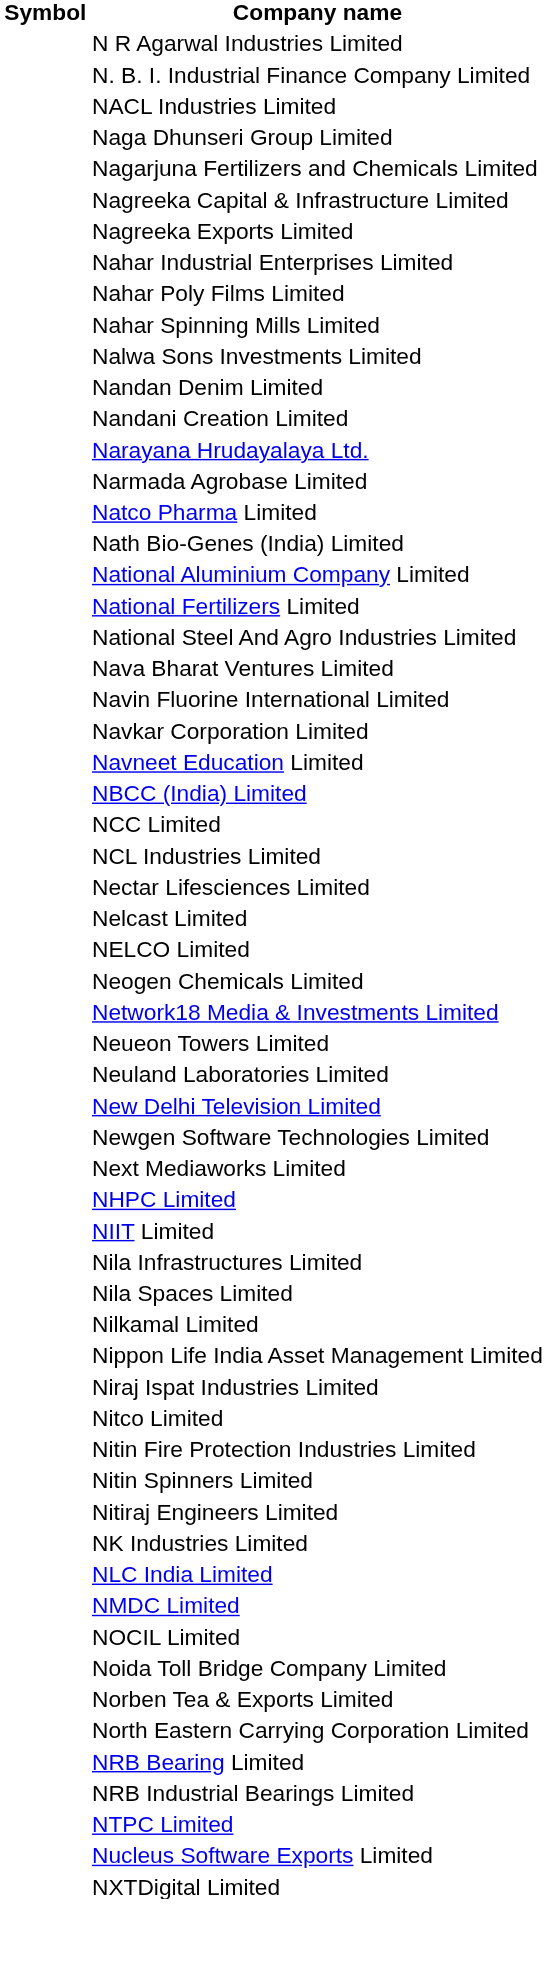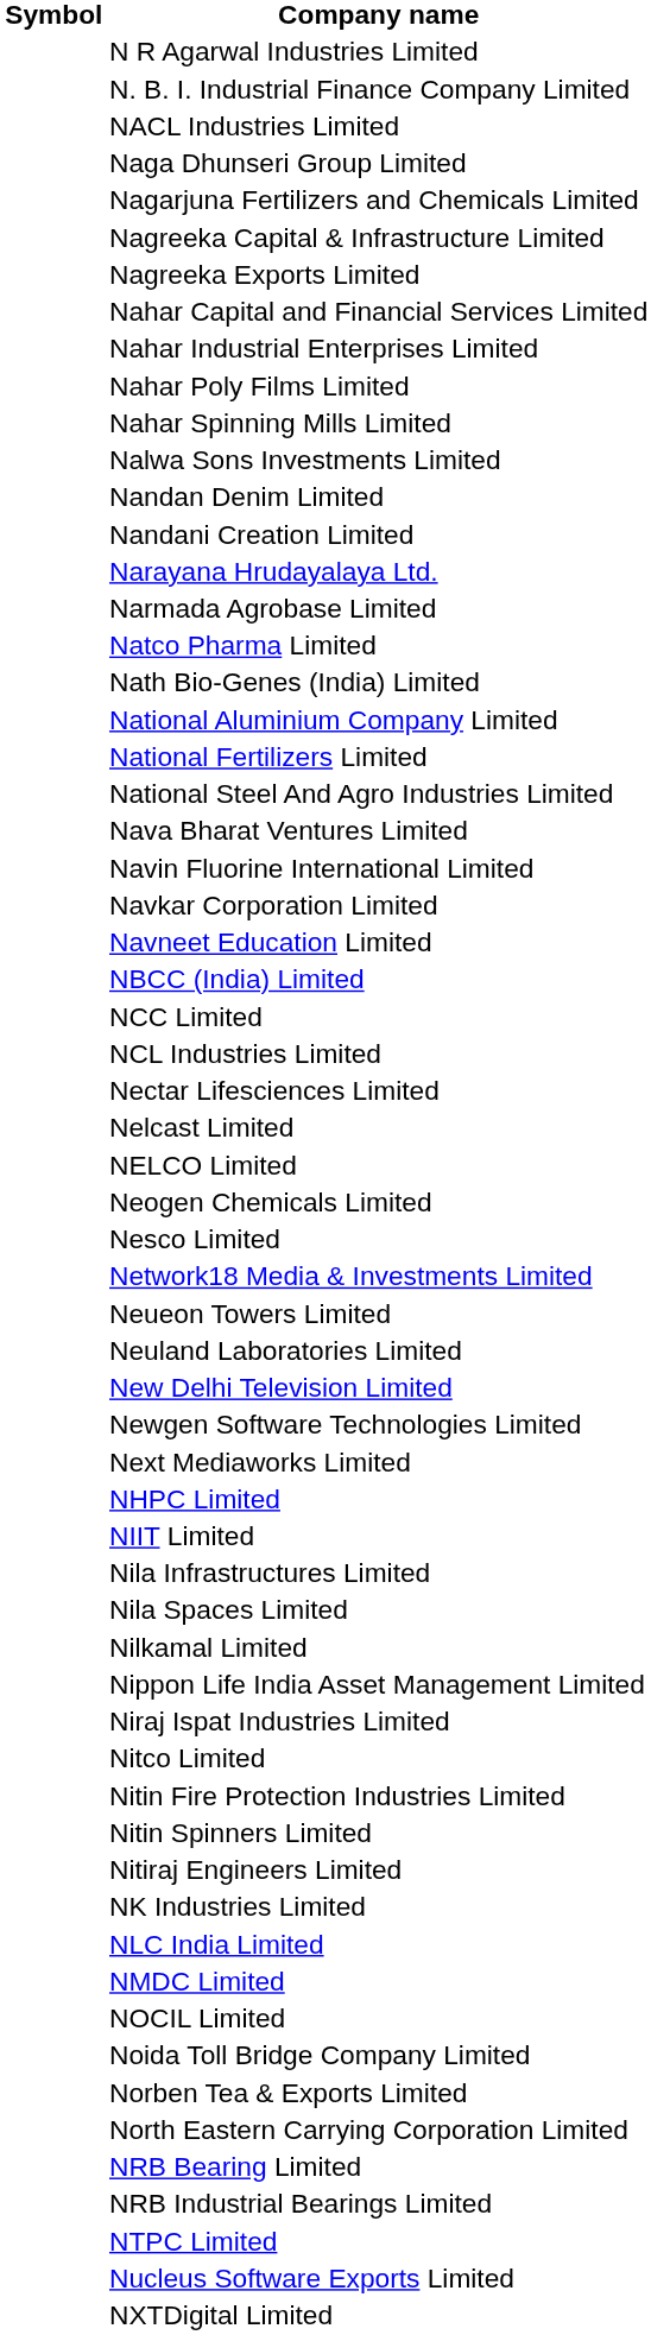 <table style="background:transparent;">
 <tr>
 <th>Symbol</th>
 <th>Company name</th>
 </tr>
 <tr>
 <td></td>
 <td>N R Agarwal Industries Limited</td>
 </tr>
 <tr>
 <td></td>
 <td>N. B. I. Industrial Finance Company Limited</td>
 </tr>
 <tr>
 <td></td>
 <td>NACL Industries Limited</td>
 </tr>
 <tr>
 <td></td>
 <td>Naga Dhunseri Group Limited</td>
 </tr>
 <tr>
 <td></td>
 <td>Nagarjuna Fertilizers and Chemicals Limited</td>
 </tr>
 <tr>
 <td></td>
 <td>Nagreeka Capital & Infrastructure Limited</td>
 </tr>
 <tr>
 <td></td>
 <td>Nagreeka Exports Limited</td>
+</tr>
+<tr>
+<td></td>
+<td>Nahar Capital and Financial Services Limited</td>
 </tr>
 <tr>
 <td></td>
 <td>Nahar Industrial Enterprises Limited</td>
 </tr>
 <tr>
 <td></td>
 <td>Nahar Poly Films Limited</td>
 </tr>
 <tr>
 <td></td>
 <td>Nahar Spinning Mills Limited</td>
 </tr>
 <tr>
 <td></td>
 <td>Nalwa Sons Investments Limited</td>
 </tr>
 <tr>
 <td></td>
 <td>Nandan Denim Limited</td>
 </tr>
 <tr>
 <td></td>
 <td>Nandani Creation Limited</td>
 </tr>
 <tr>
 <td></td>
 <td><a href='#'>Narayana Hrudayalaya Ltd.</a></td>
 </tr>
 <tr>
 <td></td>
 <td>Narmada Agrobase Limited</td>
 </tr>
 <tr>
 <td></td>
 <td><a href='#'>Natco Pharma</a> Limited</td>
 </tr>
 <tr>
 <td></td>
 <td>Nath Bio-Genes (India) Limited</td>
 </tr>
 <tr>
 <td></td>
 <td><a href='#'>National Aluminium Company</a> Limited</td>
 </tr>
 <tr>
 <td></td>
 <td><a href='#'>National Fertilizers</a> Limited</td>
 </tr>
 <tr>
 <td></td>
 <td>National Steel And Agro Industries Limited</td>
 </tr>
 <tr>
 <td></td>
 <td>Nava Bharat Ventures Limited</td>
 </tr>
 <tr>
 <td></td>
 <td>Navin Fluorine International Limited</td>
 </tr>
 <tr>
 <td></td>
 <td>Navkar Corporation Limited</td>
 </tr>
 <tr>
 <td></td>
 <td><a href='#'>Navneet Education</a> Limited</td>
 </tr>
 <tr>
 <td></td>
 <td><a href='#'>NBCC (India) Limited</a></td>
 </tr>
 <tr>
 <td></td>
 <td>NCC Limited</td>
 </tr>
 <tr>
 <td></td>
 <td>NCL Industries Limited</td>
 </tr>
 <tr>
 <td></td>
 <td>Nectar Lifesciences Limited</td>
 </tr>
 <tr>
 <td></td>
 <td>Nelcast Limited</td>
 </tr>
 <tr>
 <td></td>
 <td>NELCO Limited</td>
 </tr>
 <tr>
 <td></td>
 <td>Neogen Chemicals Limited</td>
+</tr>
+<tr>
+<td></td>
+<td>Nesco Limited</td>
 </tr>
 <tr>
 <td></td>
 <td><a href='#'>Network18 Media & Investments Limited</a></td>
 </tr>
 <tr>
 <td></td>
 <td>Neueon Towers Limited</td>
 </tr>
 <tr>
 <td></td>
 <td>Neuland Laboratories Limited</td>
 </tr>
 <tr>
 <td></td>
 <td><a href='#'>New Delhi Television Limited</a></td>
 </tr>
 <tr>
 <td></td>
 <td>Newgen Software Technologies Limited</td>
 </tr>
 <tr>
 <td></td>
 <td>Next Mediaworks Limited</td>
 </tr>
 <tr>
 <td></td>
 <td><a href='#'>NHPC Limited</a></td>
 </tr>
 <tr>
 <td></td>
 <td><a href='#'>NIIT</a> Limited</td>
 </tr>
 <tr>
 <td></td>
 <td>Nila Infrastructures Limited</td>
 </tr>
 <tr>
 <td></td>
 <td>Nila Spaces Limited</td>
 </tr>
 <tr>
 <td></td>
 <td>Nilkamal Limited</td>
 </tr>
 <tr>
 <td></td>
 <td>Nippon Life India Asset Management Limited</td>
 </tr>
 <tr>
 <td></td>
 <td>Niraj Ispat Industries Limited</td>
 </tr>
 <tr>
 <td></td>
 <td>Nitco Limited</td>
 </tr>
 <tr>
 <td></td>
 <td>Nitin Fire Protection Industries Limited</td>
 </tr>
 <tr>
 <td></td>
 <td>Nitin Spinners Limited</td>
 </tr>
 <tr>
 <td></td>
 <td>Nitiraj Engineers Limited</td>
 </tr>
 <tr>
 <td></td>
 <td>NK Industries Limited</td>
 </tr>
 <tr>
 <td></td>
 <td><a href='#'>NLC India Limited</a></td>
 </tr>
 <tr>
 <td></td>
 <td><a href='#'>NMDC Limited</a></td>
 </tr>
 <tr>
 <td></td>
 <td>NOCIL Limited</td>
 </tr>
 <tr>
 <td></td>
 <td>Noida Toll Bridge Company Limited</td>
 </tr>
 <tr>
 <td></td>
 <td>Norben Tea & Exports Limited</td>
 </tr>
 <tr>
 <td></td>
 <td>North Eastern Carrying Corporation Limited</td>
 </tr>
 <tr>
 <td></td>
 <td><a href='#'>NRB Bearing</a> Limited</td>
 </tr>
 <tr>
 <td></td>
 <td>NRB Industrial Bearings Limited</td>
 </tr>
 <tr>
 <td></td>
 <td><a href='#'>NTPC Limited</a></td>
 </tr>
 <tr>
 <td></td>
 <td><a href='#'>Nucleus Software Exports</a> Limited</td>
 </tr>
 <tr>
 <td></td>
 <td>NXTDigital Limited</td>
 </tr>
 <tr>
 </tr>
 </table>
